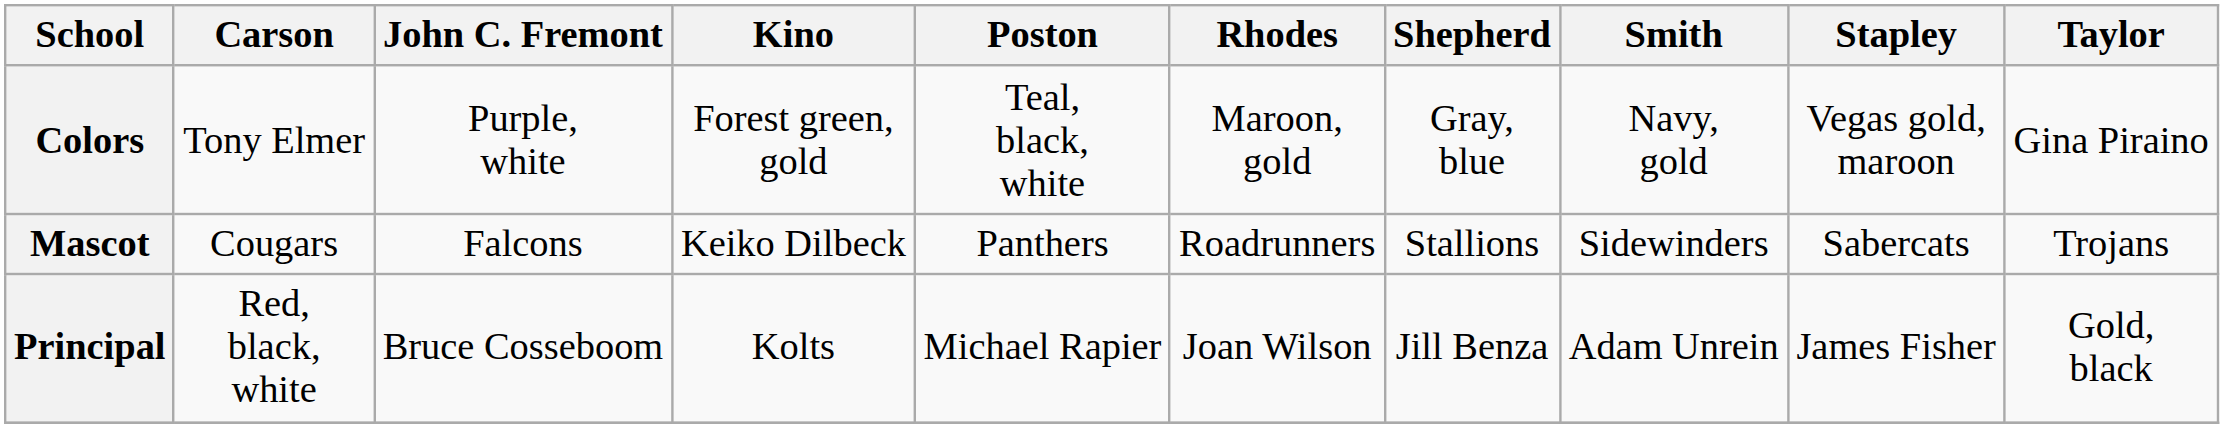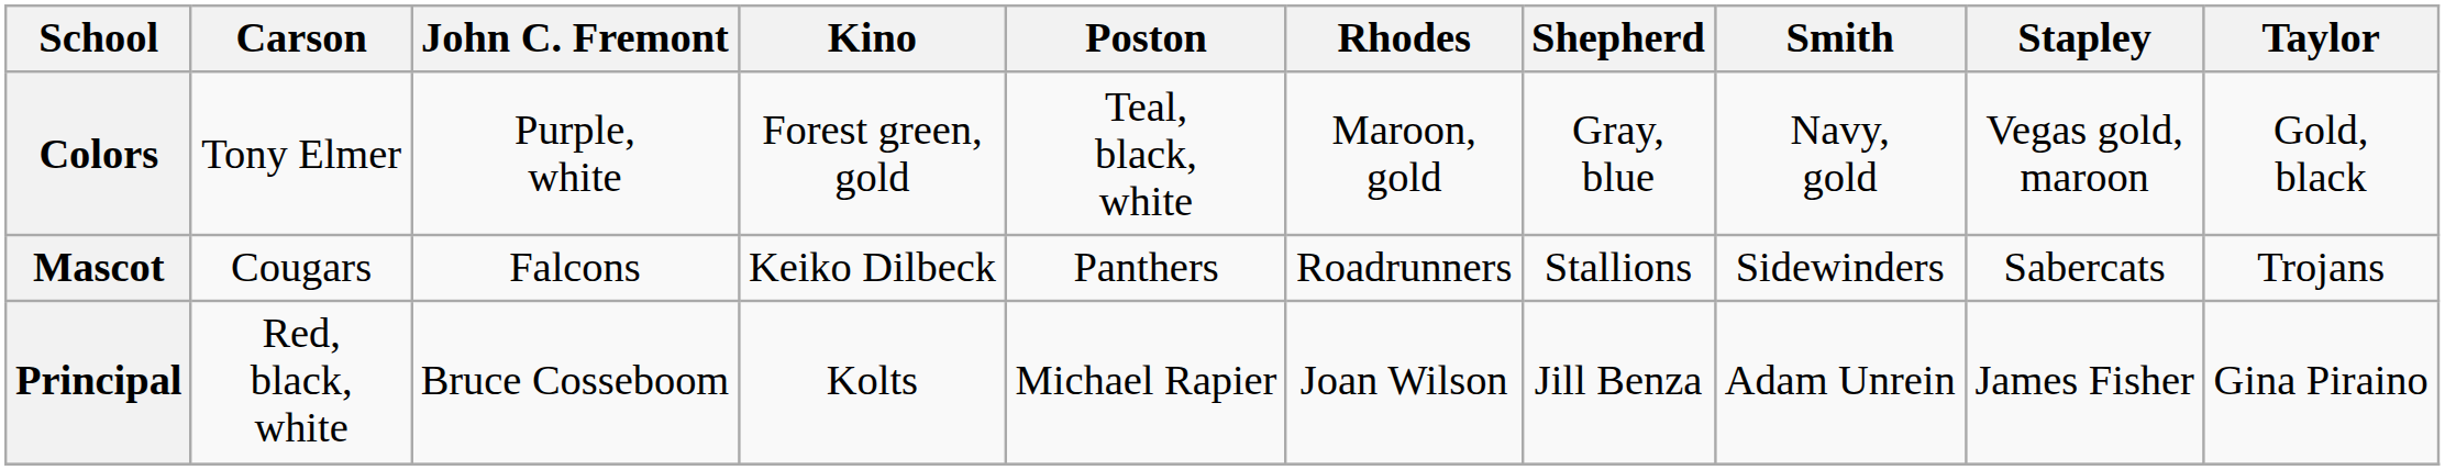 <table class="wikitable" style="text-align: center">
 <tr>
 <th scope="col">School</th>
 <th scope="col">Carson</th>
 <th scope="col">John C. Fremont</th>
 <th scope="col">Kino</th>
 <th scope="col">Poston</th>
 <th scope="col">Rhodes</th>
 <th scope="col">Shepherd</th>
 <th scope="col">Smith</th>
 <th scope="col">Stapley</th>
 <th scope="col">Taylor</th>
 </tr>
 <tr>
 <th scope="row">Colors</th>
 <td>Tony Elmer</td>
 <td>Purple,<br>white</td>
 <td>Forest green,<br>gold</td>
 <td>Teal,<br>black,<br>white</td>
 <td>Maroon,<br>gold</td>
 <td>Gray,<br>blue</td>
 <td>Navy,<br>gold</td>
 <td>Vegas gold,<br>maroon</td>
-<td>Gina Piraino</td>
+<td>Gold,<br>black</td>
 </tr>
 <tr>
 <th scope="row">Mascot</th>
 <td>Cougars</td>
 <td>Falcons</td>
 <td>Keiko Dilbeck</td>
 <td>Panthers</td>
 <td>Roadrunners</td>
 <td>Stallions</td>
 <td>Sidewinders</td>
 <td>Sabercats</td>
 <td>Trojans</td>
 </tr>
 <tr>
 <th scope="row">Principal</th>
 <td>Red,<br>black,<br>white</td>
 <td>Bruce Cosseboom</td>
 <td>Kolts</td>
 <td>Michael Rapier</td>
 <td>Joan Wilson</td>
 <td>Jill Benza</td>
 <td>Adam Unrein</td>
 <td>James Fisher</td>
-<td>Gold,<br>black</td>
+<td>Gina Piraino</td>
 </tr>
 <tr>
 </tr>
 </table>
